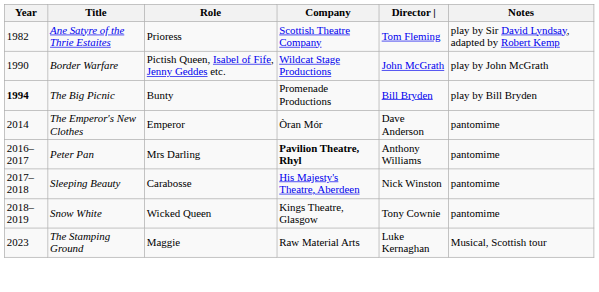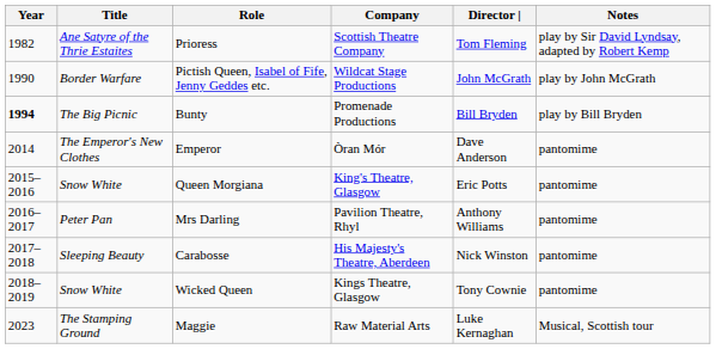 <table class="wikitable plain sortable">
 <tr>
 <th scope="col">Year</th>
 <th scope="col">Title</th>
 <th scope="col">Role</th>
 <th scope="col">Company</th>
 <th scope="col">Director |</th>
 <th scope="col" class="unsortable">Notes</th>
 </tr>
 <tr>
 <td>1982</td>
 <td><em><a href='#'>Ane Satyre of the Thrie Estaites</a></em></td>
 <td>Prioress</td>
 <td><a href='#'>Scottish Theatre Company</a></td>
 <td><a href='#'>Tom Fleming</a></td>
 <td>play by Sir <a href='#'>David Lyndsay</a>, adapted by <a href='#'>Robert Kemp</a></td>
 </tr>
 <tr>
 <td>1990</td>
 <td><em>Border Warfare</em></td>
 <td>Pictish Queen, <a href='#'>Isabel of Fife</a>, <a href='#'>Jenny Geddes</a> etc.</td>
 <td><a href='#'>Wildcat Stage Productions</a></td>
 <td><a href='#'>John McGrath</a></td>
 <td>play by John McGrath</td>
 </tr>
 <tr>
 <td><strong>1994</strong></td>
 <td><em>The Big Picnic</em></td>
 <td>Bunty</td>
 <td>Promenade Productions</td>
 <td><a href='#'>Bill Bryden</a></td>
 <td>play by Bill Bryden</td>
 </tr>
 <tr>
 <td>2014</td>
 <td><em>The Emperor's New Clothes</em></td>
 <td>Emperor</td>
 <td>Òran Mór</td>
 <td>Dave Anderson</td>
 <td>pantomime</td>
 </tr>
 <tr>
+<td>2015–2016</td>
+<td><em>Snow White</em></td>
+<td>Queen Morgiana</td>
+<td><a href='#'>King's Theatre, Glasgow</a></td>
+<td>Eric Potts</td>
+<td>pantomime</td>
+</tr>
+<tr>
 <td>2016–2017</td>
 <td><em>Peter Pan</em></td>
 <td>Mrs Darling</td>
-<td><strong>Pavilion Theatre, Rhyl</strong></td>
+<td>Pavilion Theatre, Rhyl</td>
 <td>Anthony Williams</td>
 <td>pantomime</td>
 </tr>
 <tr>
 <td>2017–2018</td>
 <td><em>Sleeping Beauty</em></td>
 <td>Carabosse</td>
 <td><a href='#'>His Majesty's Theatre, Aberdeen</a></td>
 <td>Nick Winston</td>
 <td>pantomime</td>
 </tr>
 <tr>
 <td>2018–2019</td>
 <td><em>Snow White</em></td>
 <td>Wicked Queen</td>
 <td>Kings Theatre, Glasgow</td>
 <td>Tony Cownie</td>
 <td>pantomime</td>
 </tr>
 <tr>
 <td>2023</td>
 <td><em>The Stamping Ground</em></td>
 <td>Maggie</td>
 <td>Raw Material Arts</td>
 <td>Luke Kernaghan</td>
 <td>Musical, Scottish tour</td>
 </tr>
 </table>
